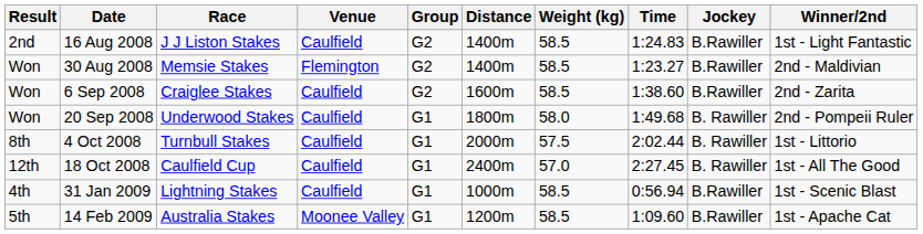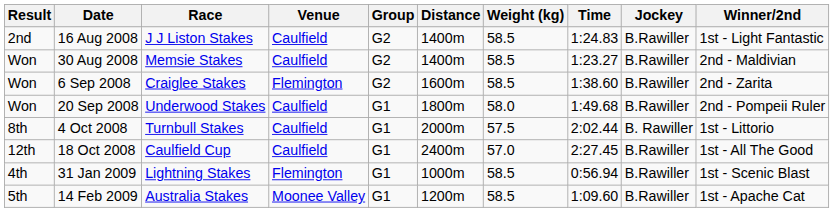 <table class="wikitable">
 <tr style="background:silver; color:black">
 <th>Result</th>
 <th>Date</th>
 <th>Race</th>
 <th>Venue</th>
 <th>Group</th>
 <th>Distance</th>
 <th>Weight (kg)</th>
 <th>Time</th>
 <th>Jockey</th>
 <th>Winner/2nd</th>
 </tr>
 <tr>
 <td>2nd</td>
 <td>16 Aug 2008</td>
 <td><a href='#'>J J Liston Stakes</a></td>
 <td><a href='#'>Caulfield</a></td>
 <td>G2</td>
 <td>1400m</td>
 <td>58.5</td>
 <td>1:24.83</td>
 <td>B.Rawiller</td>
 <td>1st - Light Fantastic</td>
 </tr>
 <tr>
 <td>Won</td>
 <td>30 Aug 2008</td>
 <td><a href='#'>Memsie Stakes</a></td>
-<td><a href='#'>Flemington</a></td>
+<td><a href='#'>Caulfield</a></td>
 <td>G2</td>
 <td>1400m</td>
 <td>58.5</td>
 <td>1:23.27</td>
 <td>B.Rawiller</td>
 <td>2nd - Maldivian</td>
 </tr>
 <tr>
 <td>Won</td>
 <td>6 Sep 2008</td>
 <td><a href='#'>Craiglee Stakes</a></td>
-<td><a href='#'>Caulfield</a></td>
+<td><a href='#'>Flemington</a></td>
 <td>G2</td>
 <td>1600m</td>
 <td>58.5</td>
 <td>1:38.60</td>
 <td>B.Rawiller</td>
 <td>2nd - Zarita</td>
 </tr>
 <tr>
 <td>Won</td>
 <td>20 Sep 2008</td>
 <td><a href='#'>Underwood Stakes</a></td>
 <td><a href='#'>Caulfield</a></td>
 <td>G1</td>
 <td>1800m</td>
 <td>58.0</td>
 <td>1:49.68</td>
-<td>B. Rawiller</td>
+<td>B.Rawiller</td>
 <td>2nd - Pompeii Ruler</td>
 </tr>
 <tr>
 <td>8th</td>
 <td>4 Oct 2008</td>
 <td><a href='#'>Turnbull Stakes</a></td>
 <td><a href='#'>Caulfield</a></td>
 <td>G1</td>
 <td>2000m</td>
 <td>57.5</td>
 <td>2:02.44</td>
 <td>B. Rawiller</td>
 <td>1st - Littorio</td>
 </tr>
 <tr>
 <td>12th</td>
 <td>18 Oct 2008</td>
 <td><a href='#'>Caulfield Cup</a></td>
 <td><a href='#'>Caulfield</a></td>
 <td>G1</td>
 <td>2400m</td>
 <td>57.0</td>
 <td>2:27.45</td>
-<td>B. Rawiller</td>
+<td>B.Rawiller</td>
 <td>1st - All The Good</td>
 </tr>
 <tr>
 <td>4th</td>
 <td>31 Jan 2009</td>
 <td><a href='#'>Lightning Stakes</a></td>
-<td><a href='#'>Caulfield</a></td>
+<td><a href='#'>Flemington</a></td>
 <td>G1</td>
 <td>1000m</td>
 <td>58.5</td>
 <td>0:56.94</td>
 <td>B.Rawiller</td>
 <td>1st - Scenic Blast</td>
 </tr>
 <tr>
 <td>5th</td>
 <td>14 Feb 2009</td>
 <td><a href='#'>Australia Stakes</a></td>
 <td><a href='#'>Moonee Valley</a></td>
 <td>G1</td>
 <td>1200m</td>
 <td>58.5</td>
 <td>1:09.60</td>
 <td>B.Rawiller</td>
 <td>1st - Apache Cat</td>
 </tr>
 </table>
